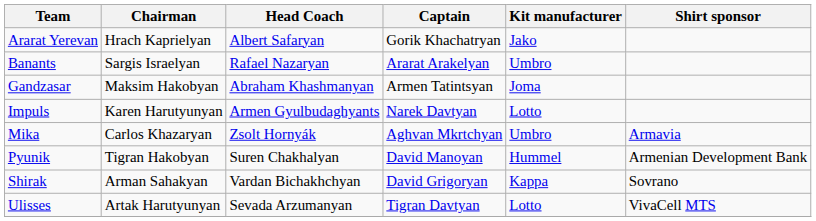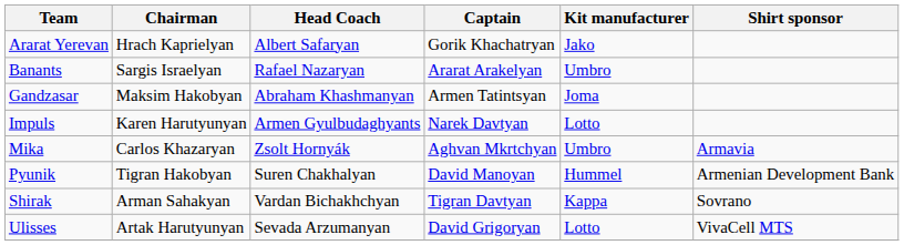 <table class="wikitable sortable" style="text-align: left;">
 <tr>
 <th>Team</th>
 <th>Chairman</th>
 <th>Head Coach</th>
 <th>Captain</th>
 <th>Kit manufacturer</th>
 <th>Shirt sponsor</th>
 </tr>
 <tr>
 <td><a href='#'>Ararat Yerevan</a></td>
 <td> Hrach Kaprielyan</td>
 <td> <a href='#'>Albert Safaryan</a></td>
 <td> Gorik Khachatryan</td>
 <td><a href='#'>Jako</a></td>
 <td></td>
 </tr>
 <tr>
 <td><a href='#'>Banants</a></td>
 <td> Sargis Israelyan</td>
 <td> <a href='#'>Rafael Nazaryan</a></td>
 <td> <a href='#'>Ararat Arakelyan</a></td>
 <td><a href='#'>Umbro</a></td>
 <td></td>
 </tr>
 <tr>
 <td><a href='#'>Gandzasar</a></td>
 <td> Maksim Hakobyan</td>
 <td> <a href='#'>Abraham Khashmanyan</a></td>
 <td> Armen Tatintsyan</td>
 <td><a href='#'>Joma</a></td>
 <td></td>
 </tr>
 <tr>
 <td><a href='#'>Impuls</a></td>
 <td> Karen Harutyunyan</td>
 <td> <a href='#'>Armen Gyulbudaghyants</a></td>
 <td> <a href='#'>Narek Davtyan</a></td>
 <td><a href='#'>Lotto</a></td>
 <td></td>
 </tr>
 <tr>
 <td><a href='#'>Mika</a></td>
 <td> Carlos Khazaryan</td>
 <td> <a href='#'>Zsolt Hornyák</a></td>
 <td> <a href='#'>Aghvan Mkrtchyan</a></td>
 <td><a href='#'>Umbro</a></td>
 <td><a href='#'>Armavia</a></td>
 </tr>
 <tr>
 <td><a href='#'>Pyunik</a></td>
 <td> Tigran Hakobyan</td>
 <td> Suren Chakhalyan</td>
 <td> <a href='#'>David Manoyan</a></td>
 <td><a href='#'>Hummel</a></td>
 <td>Armenian Development Bank</td>
 </tr>
 <tr>
 <td><a href='#'>Shirak</a></td>
 <td> Arman Sahakyan</td>
 <td> Vardan Bichakhchyan</td>
-<td> <a href='#'>David Grigoryan</a></td>
+<td> <a href='#'>Tigran Davtyan</a></td>
 <td><a href='#'>Kappa</a></td>
 <td>Sovrano</td>
 </tr>
 <tr>
 <td><a href='#'>Ulisses</a></td>
 <td> Artak Harutyunyan</td>
 <td> Sevada Arzumanyan</td>
-<td> <a href='#'>Tigran Davtyan</a></td>
+<td> <a href='#'>David Grigoryan</a></td>
 <td><a href='#'>Lotto</a></td>
 <td>VivaCell <a href='#'>MTS</a></td>
 </tr>
 <tr>
 </tr>
 </table>
